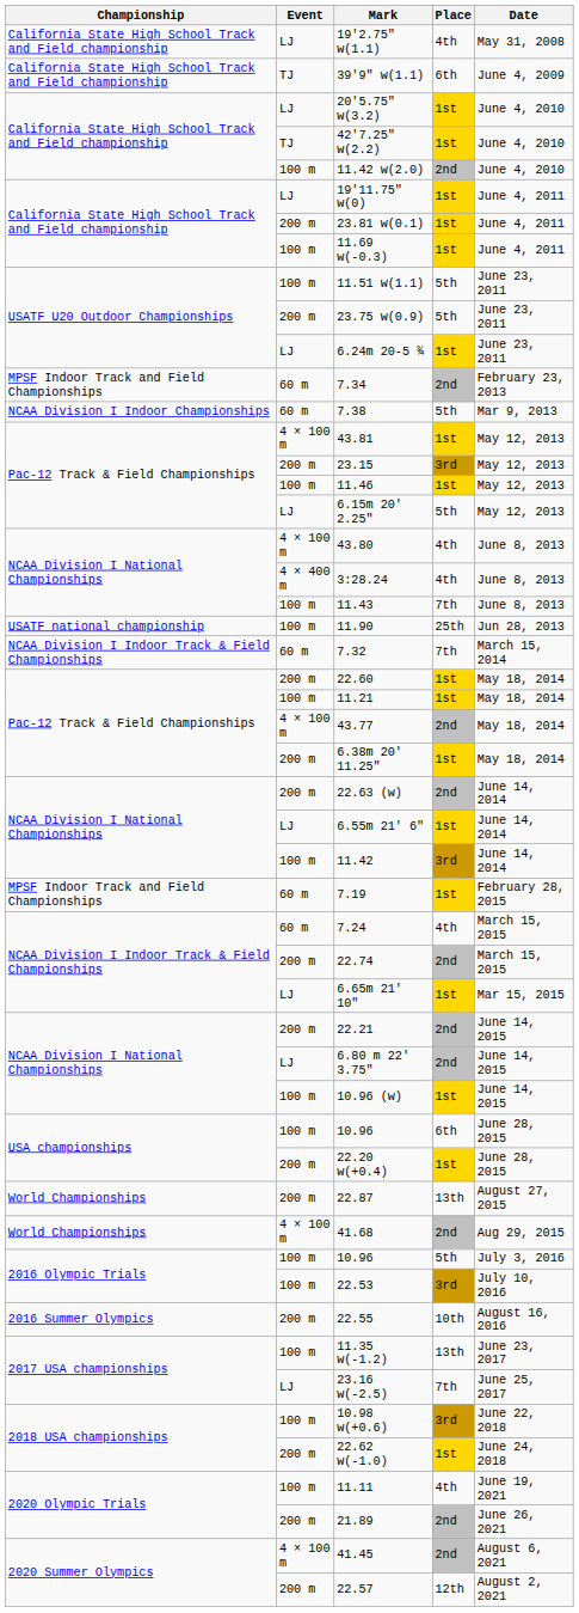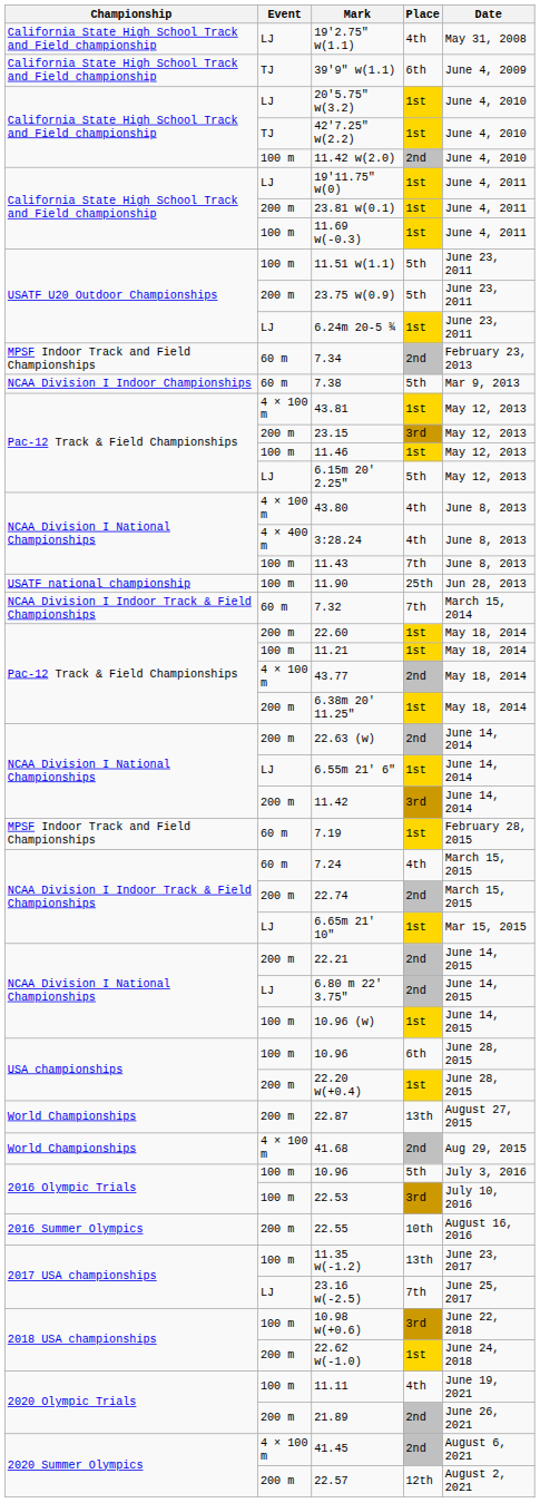 <table class="wikitable sortable">
 <tr>
 <th>Championship</th>
 <th>Event</th>
 <th>Mark</th>
 <th>Place</th>
 <th>Date</th>
 </tr>
 <tr>
 <td><a href='#'>California State High School Track and Field championship</a></td>
 <td>LJ</td>
 <td>19'2.75" w(1.1)</td>
 <td>4th</td>
 <td>May 31, 2008</td>
 </tr>
 <tr>
 <td><a href='#'>California State High School Track and Field championship</a></td>
 <td>TJ</td>
 <td>39'9" w(1.1)</td>
 <td>6th</td>
 <td>June 4, 2009</td>
 </tr>
 <tr>
 <td rowspan=3><a href='#'>California State High School Track and Field championship</a></td>
 <td>LJ</td>
 <td>20'5.75" w(3.2)</td>
 <td bgcolor=gold>1st</td>
 <td>June 4, 2010</td>
 </tr>
 <tr>
 <td>TJ</td>
 <td>42'7.25" w(2.2)</td>
 <td bgcolor=gold>1st</td>
 <td>June 4, 2010</td>
 </tr>
 <tr>
 <td>100 m</td>
 <td>11.42 w(2.0)</td>
 <td bgcolor=silver>2nd</td>
 <td>June 4, 2010</td>
 </tr>
 <tr>
 <td rowspan=3><a href='#'>California State High School Track and Field championship</a></td>
 <td>LJ</td>
 <td>19'11.75" w(0)</td>
 <td bgcolor=gold>1st</td>
 <td>June 4, 2011</td>
 </tr>
 <tr>
 <td>200 m</td>
 <td>23.81 w(0.1)</td>
 <td bgcolor=gold>1st</td>
 <td>June 4, 2011</td>
 </tr>
 <tr>
 <td>100 m</td>
 <td>11.69 w(-0.3)</td>
 <td bgcolor=gold>1st</td>
 <td>June 4, 2011</td>
 </tr>
 <tr>
 <td rowspan=3><a href='#'>USATF U20 Outdoor Championships</a></td>
 <td>100 m</td>
 <td>11.51 w(1.1)</td>
 <td>5th</td>
 <td>June 23, 2011</td>
 </tr>
 <tr>
 <td>200 m</td>
 <td>23.75 w(0.9)</td>
 <td>5th</td>
 <td>June 23, 2011</td>
 </tr>
 <tr>
 <td>LJ</td>
 <td>6.24m 20-5 ¾</td>
 <td bgcolor=gold>1st</td>
 <td>June 23, 2011</td>
 </tr>
 <tr>
 <td><a href='#'>MPSF</a> Indoor Track and Field Championships</td>
 <td>60 m</td>
 <td>7.34</td>
 <td bgcolor=silver>2nd</td>
 <td>February 23, 2013</td>
 </tr>
 <tr>
 <td><a href='#'>NCAA Division I Indoor Championships</a></td>
 <td>60 m</td>
 <td>7.38</td>
 <td>5th</td>
 <td>Mar 9, 2013</td>
 </tr>
 <tr>
 <td rowspan=4><a href='#'>Pac-12</a> Track & Field Championships</td>
 <td>4 × 100 m</td>
 <td>43.81</td>
 <td bgcolor=gold>1st</td>
 <td>May 12, 2013</td>
 </tr>
 <tr>
 <td>200 m</td>
 <td>23.15</td>
 <td bgcolor=cc9900>3rd</td>
 <td>May 12, 2013</td>
 </tr>
 <tr>
 <td>100 m</td>
 <td>11.46</td>
 <td bgcolor=gold>1st</td>
 <td>May 12, 2013</td>
 </tr>
 <tr>
 <td>LJ</td>
 <td>6.15m 20' 2.25"</td>
 <td>5th</td>
 <td>May 12, 2013</td>
 </tr>
 <tr>
 <td rowspan=3><a href='#'>NCAA Division I National Championships</a></td>
 <td>4 × 100 m</td>
 <td>43.80</td>
 <td>4th</td>
 <td>June 8, 2013</td>
 </tr>
 <tr>
 <td>4 × 400 m</td>
 <td>3:28.24</td>
 <td>4th</td>
 <td>June 8, 2013</td>
 </tr>
 <tr>
 <td>100 m</td>
 <td>11.43</td>
 <td>7th</td>
 <td>June 8, 2013</td>
 </tr>
 <tr>
 <td><a href='#'>USATF national championship</a></td>
 <td>100 m</td>
 <td>11.90</td>
 <td>25th</td>
 <td>Jun 28, 2013</td>
 </tr>
 <tr>
 <td><a href='#'>NCAA Division I Indoor Track & Field Championships</a></td>
 <td>60 m</td>
 <td>7.32</td>
 <td>7th</td>
 <td>March 15, 2014</td>
 </tr>
 <tr>
 <td rowspan=4><a href='#'>Pac-12</a> Track & Field Championships</td>
 <td>200 m</td>
 <td>22.60</td>
 <td bgcolor=gold>1st</td>
 <td>May 18, 2014</td>
 </tr>
 <tr>
 <td>100 m</td>
 <td>11.21</td>
 <td bgcolor=gold>1st</td>
 <td>May 18, 2014</td>
 </tr>
 <tr>
 <td>4 × 100 m</td>
 <td>43.77</td>
 <td bgcolor=silver>2nd</td>
 <td>May 18, 2014</td>
 </tr>
 <tr>
 <td>200 m</td>
 <td>6.38m 20' 11.25"</td>
 <td bgcolor=gold>1st</td>
 <td>May 18, 2014</td>
 </tr>
 <tr>
 <td rowspan=3><a href='#'>NCAA Division I National Championships</a></td>
 <td>200 m</td>
 <td>22.63 (w)</td>
 <td bgcolor=silver>2nd</td>
 <td>June 14, 2014</td>
 </tr>
 <tr>
 <td>LJ</td>
 <td>6.55m 21' 6"</td>
 <td bgcolor=gold>1st</td>
 <td>June 14, 2014</td>
 </tr>
 <tr>
-<td>100 m</td>
+<td>200 m</td>
 <td>11.42</td>
 <td bgcolor=cc9900>3rd</td>
 <td>June 14, 2014</td>
 </tr>
 <tr>
 <td><a href='#'>MPSF</a> Indoor Track and Field Championships</td>
 <td>60 m</td>
 <td>7.19</td>
 <td bgcolor=gold>1st</td>
 <td>February 28, 2015</td>
 </tr>
 <tr>
 <td rowspan=3><a href='#'>NCAA Division I Indoor Track & Field Championships</a></td>
 <td>60 m</td>
 <td>7.24</td>
 <td>4th</td>
 <td>March 15, 2015</td>
 </tr>
 <tr>
 <td>200 m</td>
 <td>22.74</td>
 <td bgcolor=silver>2nd</td>
 <td>March 15, 2015</td>
 </tr>
 <tr>
 <td>LJ</td>
 <td>6.65m 21' 10"</td>
 <td bgcolor=gold>1st</td>
 <td>Mar 15, 2015</td>
 </tr>
 <tr>
 <td rowspan=3><a href='#'>NCAA Division I National Championships</a></td>
 <td>200 m</td>
 <td>22.21</td>
 <td bgcolor=silver>2nd</td>
 <td>June 14, 2015</td>
 </tr>
 <tr>
 <td>LJ</td>
 <td>6.80 m 22' 3.75"</td>
 <td bgcolor=silver>2nd</td>
 <td>June 14, 2015</td>
 </tr>
 <tr>
 <td>100 m</td>
 <td>10.96 (w)</td>
 <td bgcolor=gold>1st</td>
 <td>June 14, 2015</td>
 </tr>
 <tr>
 <td rowspan=2><a href='#'>USA championships</a></td>
 <td>100 m</td>
 <td>10.96</td>
 <td>6th</td>
 <td>June 28, 2015</td>
 </tr>
 <tr>
 <td>200 m</td>
 <td>22.20 w(+0.4)</td>
 <td bgcolor=gold>1st</td>
 <td>June 28, 2015</td>
 </tr>
 <tr>
 <td><a href='#'>World Championships</a></td>
 <td>200 m</td>
 <td>22.87</td>
 <td>13th</td>
 <td>August 27, 2015</td>
 </tr>
 <tr>
 <td><a href='#'>World Championships</a></td>
 <td>4 × 100 m</td>
 <td>41.68</td>
 <td bgcolor=silver>2nd</td>
 <td>Aug 29, 2015</td>
 </tr>
 <tr>
 <td rowspan=2><a href='#'>2016 Olympic Trials</a></td>
 <td>100 m</td>
 <td>10.96</td>
 <td>5th</td>
 <td>July 3, 2016</td>
 </tr>
 <tr>
 <td>100 m</td>
 <td>22.53</td>
 <td bgcolor=cc9900>3rd</td>
 <td>July 10, 2016</td>
 </tr>
 <tr>
 <td><a href='#'>2016 Summer Olympics</a></td>
 <td>200 m</td>
 <td>22.55</td>
 <td>10th</td>
 <td>August 16, 2016</td>
 </tr>
 <tr>
 <td rowspan=2><a href='#'>2017 USA championships</a></td>
 <td>100 m</td>
 <td>11.35 w(-1.2)</td>
 <td>13th</td>
 <td>June 23, 2017</td>
 </tr>
 <tr>
 <td>LJ</td>
 <td>23.16 w(-2.5)</td>
 <td>7th</td>
 <td>June 25, 2017</td>
 </tr>
 <tr>
 <td rowspan=2><a href='#'>2018 USA championships</a></td>
 <td>100 m</td>
 <td>10.98 w(+0.6)</td>
 <td bgcolor=cc9900>3rd</td>
 <td>June 22, 2018</td>
 </tr>
 <tr>
 <td>200 m</td>
 <td>22.62 w(-1.0)</td>
 <td bgcolor=gold>1st</td>
 <td>June 24, 2018</td>
 </tr>
 <tr>
 <td rowspan=2><a href='#'>2020 Olympic Trials</a></td>
 <td>100 m</td>
 <td>11.11</td>
 <td>4th</td>
 <td>June 19, 2021</td>
 </tr>
 <tr>
 <td>200 m</td>
 <td>21.89</td>
 <td bgcolor=silver>2nd</td>
 <td>June 26, 2021</td>
 </tr>
 <tr>
 <td rowspan=2><a href='#'>2020 Summer Olympics</a></td>
 <td>4 × 100 m</td>
 <td>41.45</td>
 <td bgcolor=silver>2nd</td>
 <td>August 6, 2021</td>
 </tr>
 <tr>
 <td>200 m</td>
 <td>22.57</td>
 <td>12th</td>
 <td>August 2, 2021</td>
 </tr>
 </table>
